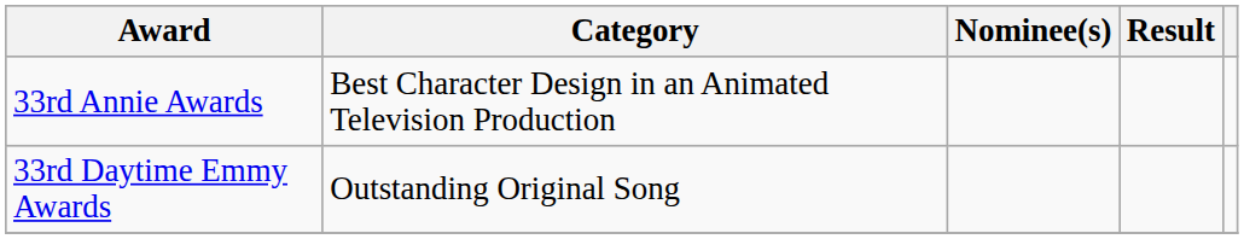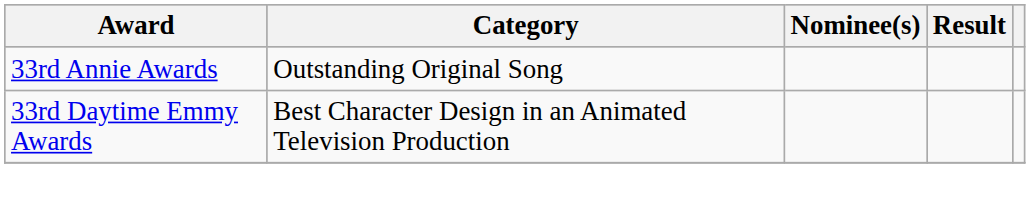 <table class="wikitable">
 <tr>
 <th>Award</th>
 <th>Category</th>
 <th>Nominee(s)</th>
 <th>Result</th>
 <th></th>
 </tr>
 <tr>
 <td><a href='#'>33rd Annie Awards</a></td>
-<td>Best Character Design in an Animated Television Production</td>
+<td>Outstanding Original Song</td>
 <td></td>
 <td></td>
 <td></td>
 </tr>
 <tr>
 <td><a href='#'>33rd Daytime Emmy Awards</a></td>
-<td>Outstanding Original Song</td>
+<td>Best Character Design in an Animated Television Production</td>
 <td></td>
 <td></td>
 <td></td>
 </tr>
 <tr>
 </tr>
 </table>
